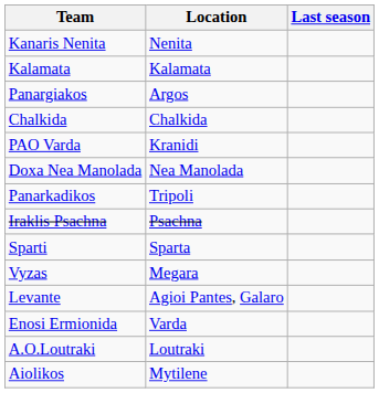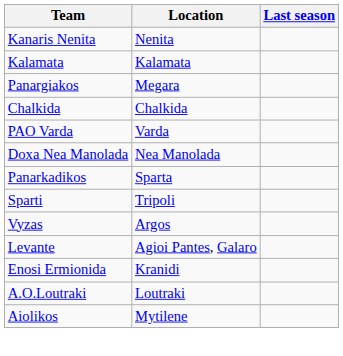 <table class="wikitable sortable">
 <tr>
 <th>Team</th>
 <th>Location</th>
 <th><a href='#'>Last season</a></th>
 </tr>
 <tr>
 <td><a href='#'>Kanaris Nenita</a></td>
 <td><a href='#'>Nenita</a></td>
 <td></td>
 </tr>
 <tr>
 <td><a href='#'>Kalamata</a></td>
 <td><a href='#'>Kalamata</a></td>
 <td></td>
 </tr>
 <tr>
 <td><a href='#'>Panargiakos</a></td>
-<td><a href='#'>Argos</a></td>
+<td><a href='#'>Megara</a></td>
 <td></td>
 </tr>
 <tr>
 <td><a href='#'>Chalkida</a></td>
 <td><a href='#'>Chalkida</a></td>
 <td></td>
 </tr>
 <tr>
 <td><a href='#'>PAO Varda</a></td>
-<td><a href='#'>Kranidi</a></td>
+<td><a href='#'>Varda</a></td>
 <td></td>
 </tr>
 <tr>
 <td><a href='#'>Doxa Nea Manolada</a></td>
 <td><a href='#'>Nea Manolada</a></td>
 <td></td>
 </tr>
 <tr>
 <td><a href='#'>Panarkadikos</a></td>
+<td><a href='#'>Sparta</a></td>
+<td></td>
+</tr>
+<tr>
+<td><a href='#'>Sparti</a></td>
 <td><a href='#'>Tripoli</a></td>
 <td></td>
 </tr>
 <tr>
-<td><s><a href='#'>Iraklis Psachna</a></s></td>
-<td><s><a href='#'>Psachna</a></s></td>
-<td><s></s></td>
-</tr>
-<tr>
-<td><a href='#'>Sparti</a></td>
-<td><a href='#'>Sparta</a></td>
-<td></td>
-</tr>
-<tr>
 <td><a href='#'>Vyzas</a></td>
-<td><a href='#'>Megara</a></td>
+<td><a href='#'>Argos</a></td>
 <td></td>
 </tr>
 <tr>
 <td><a href='#'>Levante</a></td>
 <td><a href='#'>Agioi Pantes</a>, <a href='#'>Galaro</a></td>
 <td></td>
 </tr>
 <tr>
 <td><a href='#'>Enosi Ermionida</a></td>
-<td><a href='#'>Varda</a></td>
+<td><a href='#'>Kranidi</a></td>
 <td></td>
 </tr>
 <tr>
 <td><a href='#'>A.O.Loutraki</a></td>
 <td><a href='#'>Loutraki</a></td>
 <td></td>
 </tr>
 <tr>
 <td><a href='#'>Aiolikos</a></td>
 <td><a href='#'>Mytilene</a></td>
 <td></td>
 </tr>
 </table>
